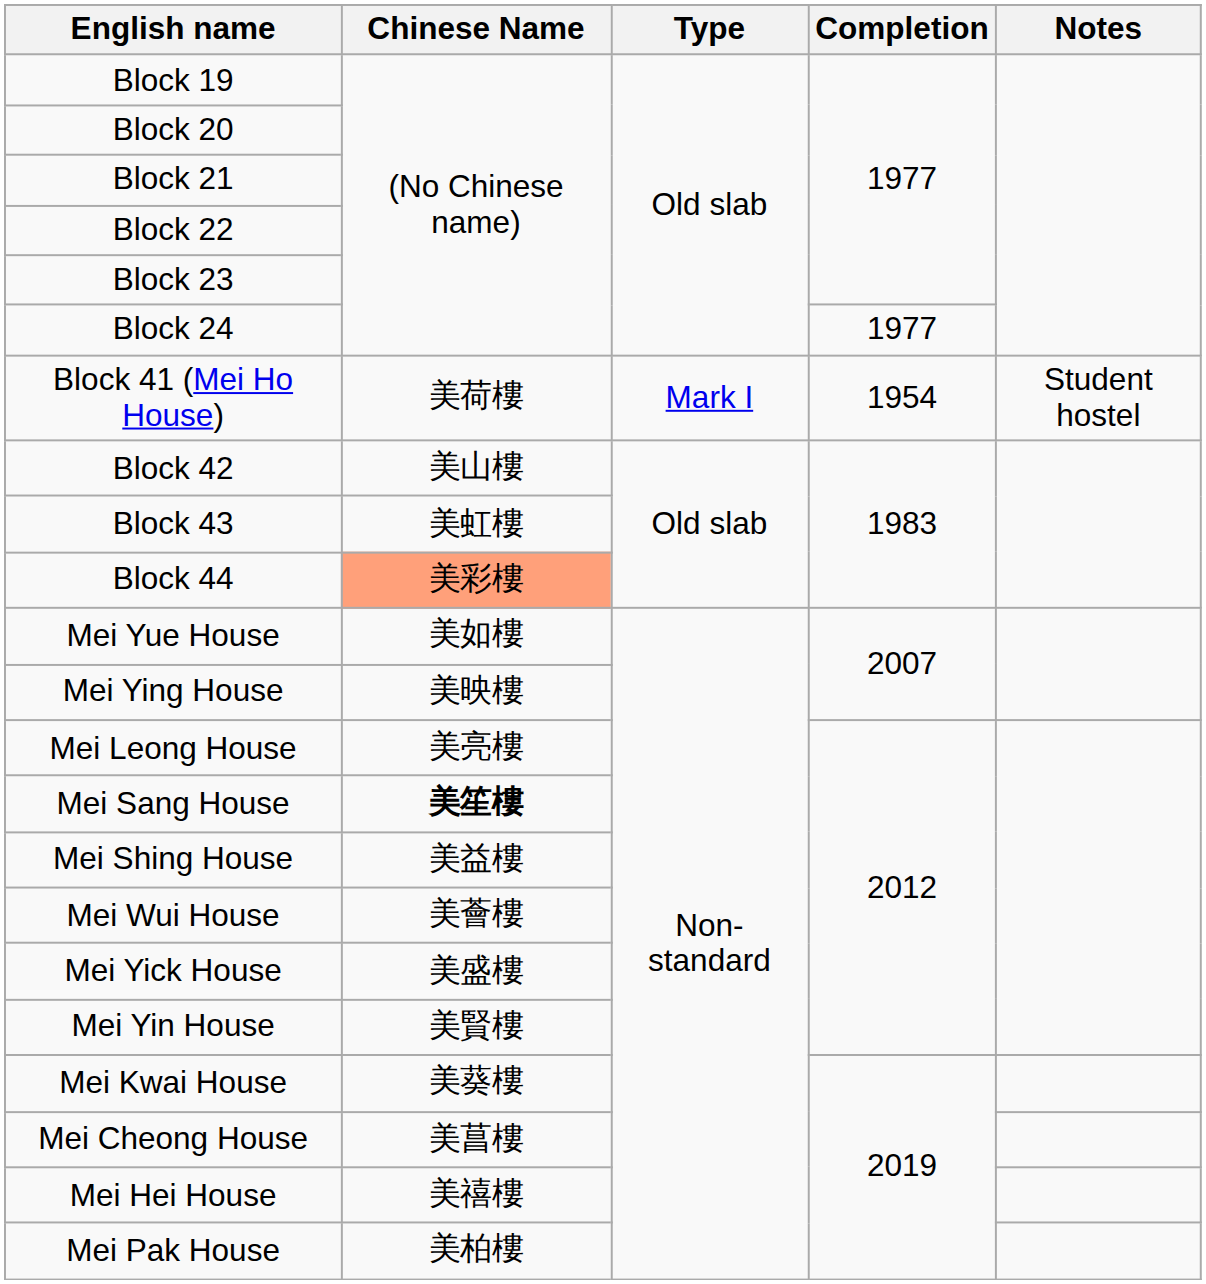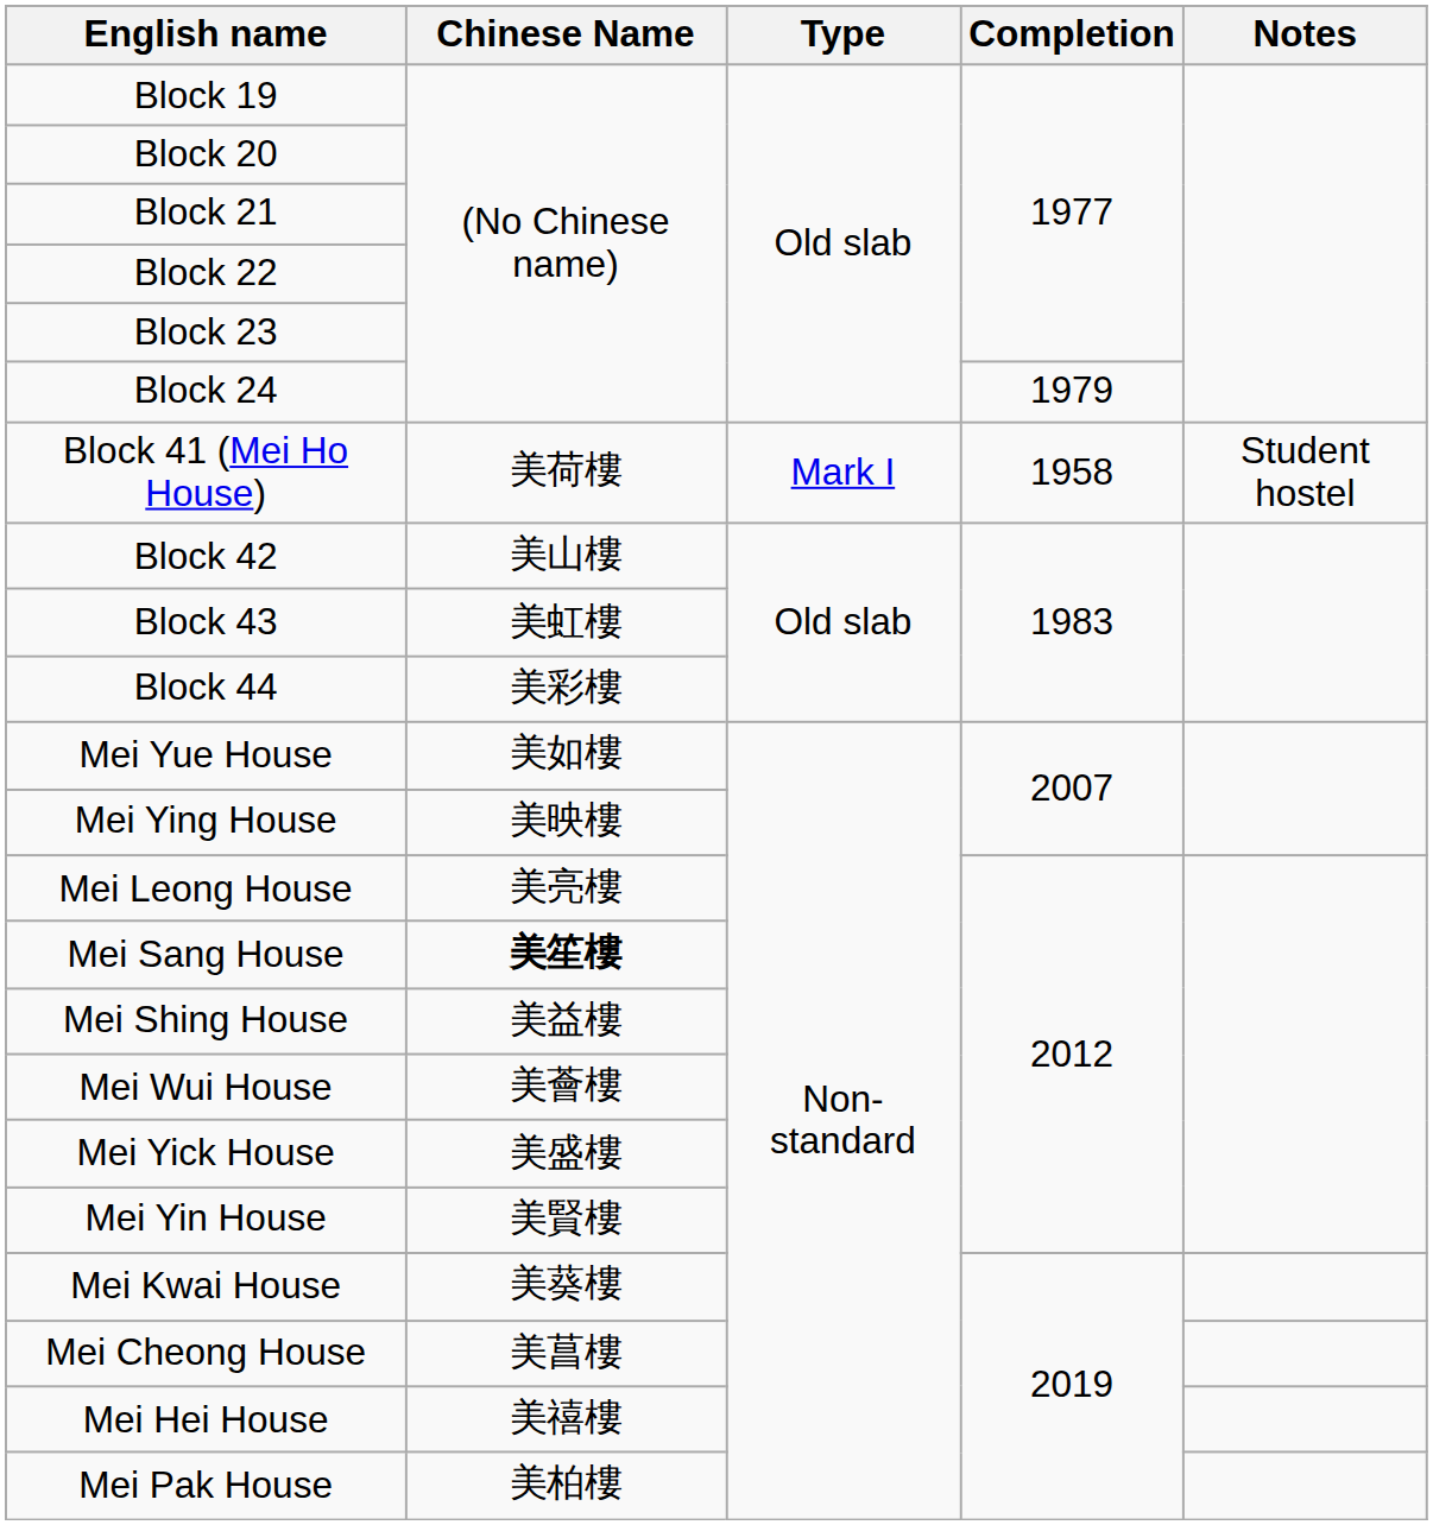 <table class="wikitable" style="text-align: center">
 <tr>
 <th>English name</th>
 <th>Chinese Name</th>
 <th>Type</th>
 <th>Completion</th>
 <th>Notes</th>
 </tr>
 <tr>
 <td>Block 19</td>
 <td rowspan="6">(No Chinese name)</td>
 <td rowspan="6">Old slab</td>
 <td rowspan="5">1977</td>
 <td rowspan="6"></td>
 </tr>
 <tr>
 <td>Block 20</td>
 </tr>
 <tr>
 <td>Block 21</td>
 </tr>
 <tr>
 <td>Block 22</td>
 </tr>
 <tr>
 <td>Block 23</td>
 </tr>
 <tr>
 <td>Block 24</td>
-<td>1977</td>
+<td>1979</td>
 </tr>
 <tr>
 <td>Block 41 (<a href='#'>Mei Ho House</a>)</td>
 <td>美荷樓</td>
 <td><a href='#'>Mark I</a></td>
-<td>1954</td>
+<td>1958</td>
 <td>Student hostel</td>
 </tr>
 <tr>
 <td>Block 42</td>
 <td>美山樓</td>
 <td rowspan="3">Old slab</td>
 <td rowspan="3">1983</td>
 <td rowspan="3"></td>
 </tr>
 <tr>
 <td>Block 43</td>
 <td>美虹樓</td>
 </tr>
 <tr>
 <td>Block 44</td>
-<td style="background: lightsalmon;">美彩樓</td>
+<td>美彩樓</td>
 </tr>
 <tr>
 <td>Mei Yue House</td>
 <td>美如樓</td>
 <td rowspan="12">Non-standard</td>
 <td rowspan="2">2007</td>
 <td rowspan="2"></td>
 </tr>
 <tr>
 <td>Mei Ying House</td>
 <td>美映樓</td>
 </tr>
 <tr>
 <td>Mei Leong House</td>
 <td>美亮樓</td>
 <td rowspan="6">2012</td>
 <td rowspan="6"></td>
 </tr>
 <tr>
 <td>Mei Sang House</td>
 <td><strong>美笙樓</strong></td>
 </tr>
 <tr>
 <td>Mei Shing House</td>
 <td>美益樓</td>
 </tr>
 <tr>
 <td>Mei Wui House</td>
 <td>美薈樓</td>
 </tr>
 <tr>
 <td>Mei Yick House</td>
 <td>美盛樓</td>
 </tr>
 <tr>
 <td>Mei Yin House</td>
 <td>美賢樓</td>
 </tr>
 <tr>
 <td>Mei Kwai House</td>
 <td>美葵樓</td>
 <td rowspan="4">2019</td>
 <td></td>
 </tr>
 <tr>
 <td>Mei Cheong House</td>
 <td>美菖樓</td>
 <td></td>
 </tr>
 <tr>
 <td>Mei Hei House</td>
 <td>美禧樓</td>
 <td></td>
 </tr>
 <tr>
 <td>Mei Pak House</td>
 <td>美柏樓</td>
 <td></td>
 </tr>
 </table>
